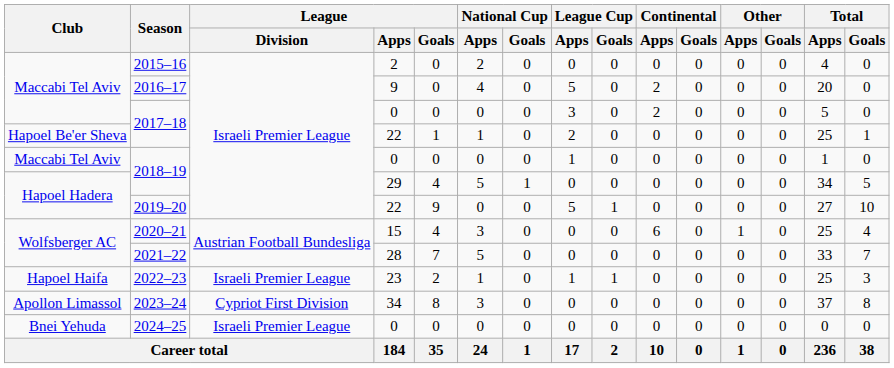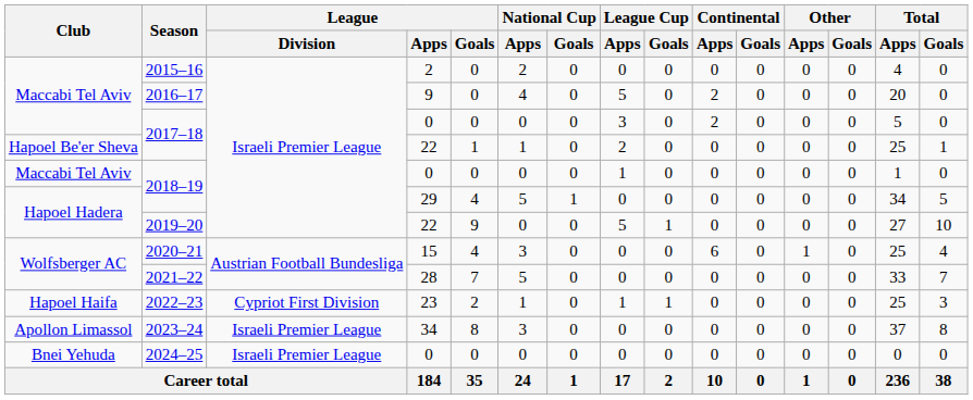 <table class="wikitable" style="text-align: center">
 <tr>
 <th rowspan="2">Club</th>
 <th rowspan="2">Season</th>
 <th colspan="3">League</th>
 <th colspan="2">National Cup</th>
 <th colspan="2">League Cup</th>
 <th colspan="2">Continental</th>
 <th colspan="2">Other</th>
 <th colspan="2">Total</th>
 </tr>
 <tr>
 <th>Division</th>
 <th>Apps</th>
 <th>Goals</th>
 <th>Apps</th>
 <th>Goals</th>
 <th>Apps</th>
 <th>Goals</th>
 <th>Apps</th>
 <th>Goals</th>
 <th>Apps</th>
 <th>Goals</th>
 <th>Apps</th>
 <th>Goals</th>
 </tr>
 <tr>
 <td rowspan="3"><a href='#'>Maccabi Tel Aviv</a></td>
 <td><a href='#'>2015–16</a></td>
 <td rowspan="7"><a href='#'>Israeli Premier League</a></td>
 <td>2</td>
 <td>0</td>
 <td>2</td>
 <td>0</td>
 <td>0</td>
 <td>0</td>
 <td>0</td>
 <td>0</td>
 <td>0</td>
 <td>0</td>
 <td>4</td>
 <td>0</td>
 </tr>
 <tr>
 <td><a href='#'>2016–17</a></td>
 <td>9</td>
 <td>0</td>
 <td>4</td>
 <td>0</td>
 <td>5</td>
 <td>0</td>
 <td>2</td>
 <td>0</td>
 <td>0</td>
 <td>0</td>
 <td>20</td>
 <td>0</td>
 </tr>
 <tr>
 <td rowspan="2"><a href='#'>2017–18</a></td>
 <td>0</td>
 <td>0</td>
 <td>0</td>
 <td>0</td>
 <td>3</td>
 <td>0</td>
 <td>2</td>
 <td>0</td>
 <td>0</td>
 <td>0</td>
 <td>5</td>
 <td>0</td>
 </tr>
 <tr>
 <td rowspan="1"><a href='#'>Hapoel Be'er Sheva</a></td>
 <td>22</td>
 <td>1</td>
 <td>1</td>
 <td>0</td>
 <td>2</td>
 <td>0</td>
 <td>0</td>
 <td>0</td>
 <td>0</td>
 <td>0</td>
 <td>25</td>
 <td>1</td>
 </tr>
 <tr>
 <td><a href='#'>Maccabi Tel Aviv</a></td>
 <td rowspan="2"><a href='#'>2018–19</a></td>
 <td>0</td>
 <td>0</td>
 <td>0</td>
 <td>0</td>
 <td>1</td>
 <td>0</td>
 <td>0</td>
 <td>0</td>
 <td>0</td>
 <td>0</td>
 <td>1</td>
 <td>0</td>
 </tr>
 <tr>
 <td rowspan="2"><a href='#'>Hapoel Hadera</a></td>
 <td>29</td>
 <td>4</td>
 <td>5</td>
 <td>1</td>
 <td>0</td>
 <td>0</td>
 <td>0</td>
 <td>0</td>
 <td>0</td>
 <td>0</td>
 <td>34</td>
 <td>5</td>
 </tr>
 <tr>
 <td><a href='#'>2019–20</a></td>
 <td>22</td>
 <td>9</td>
 <td>0</td>
 <td>0</td>
 <td>5</td>
 <td>1</td>
 <td>0</td>
 <td>0</td>
 <td>0</td>
 <td>0</td>
 <td>27</td>
 <td>10</td>
 </tr>
 <tr>
 <td rowspan="2"><a href='#'>Wolfsberger AC</a></td>
 <td><a href='#'>2020–21</a></td>
 <td rowspan="2"><a href='#'>Austrian Football Bundesliga</a></td>
 <td>15</td>
 <td>4</td>
 <td>3</td>
 <td>0</td>
 <td>0</td>
 <td>0</td>
 <td>6</td>
 <td>0</td>
 <td>1</td>
 <td>0</td>
 <td>25</td>
 <td>4</td>
 </tr>
 <tr>
 <td><a href='#'>2021–22</a></td>
 <td>28</td>
 <td>7</td>
 <td>5</td>
 <td>0</td>
 <td>0</td>
 <td>0</td>
 <td>0</td>
 <td>0</td>
 <td>0</td>
 <td>0</td>
 <td>33</td>
 <td>7</td>
 </tr>
 <tr>
 <td rowspan="1"><a href='#'>Hapoel Haifa</a></td>
 <td><a href='#'>2022–23</a></td>
-<td rowspan="1"><a href='#'>Israeli Premier League</a></td>
+<td rowspan="1"><a href='#'>Cypriot First Division</a></td>
 <td>23</td>
 <td>2</td>
 <td>1</td>
 <td>0</td>
 <td>1</td>
 <td>1</td>
 <td>0</td>
 <td>0</td>
 <td>0</td>
 <td>0</td>
 <td>25</td>
 <td>3</td>
 </tr>
 <tr>
 <td rowspan="1"><a href='#'>Apollon Limassol</a></td>
 <td><a href='#'>2023–24</a></td>
-<td rowspan="1"><a href='#'>Cypriot First Division</a></td>
+<td rowspan="1"><a href='#'>Israeli Premier League</a></td>
 <td>34</td>
 <td>8</td>
 <td>3</td>
 <td>0</td>
 <td>0</td>
 <td>0</td>
 <td>0</td>
 <td>0</td>
 <td>0</td>
 <td>0</td>
 <td>37</td>
 <td>8</td>
 </tr>
 <tr>
 <td><a href='#'>Bnei Yehuda</a></td>
 <td><a href='#'>2024–25</a></td>
 <td rowspan="1"><a href='#'>Israeli Premier League</a></td>
 <td>0</td>
 <td>0</td>
 <td>0</td>
 <td>0</td>
 <td>0</td>
 <td>0</td>
 <td>0</td>
 <td>0</td>
 <td>0</td>
 <td>0</td>
 <td>0</td>
 <td>0</td>
 </tr>
 <tr>
 <th colspan="3"><strong>Career total</strong></th>
 <th>184</th>
 <th>35</th>
 <th>24</th>
 <th>1</th>
 <th>17</th>
 <th>2</th>
 <th>10</th>
 <th>0</th>
 <th>1</th>
 <th>0</th>
 <th>236</th>
 <th>38</th>
 </tr>
 </table>
